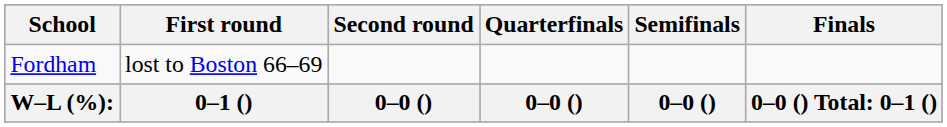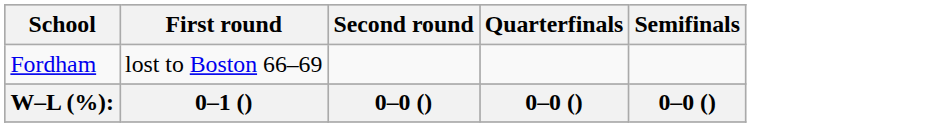 <table class="wikitable" style="white-space:nowrap; font-size:90%;">
 <tr>
 <th>School</th>
 <th>First round</th>
 <th>Second round</th>
 <th>Quarterfinals</th>
 <th>Semifinals</th>
-<th>Finals</th>
 </tr>
 <tr>
 <td><a href='#'>Fordham</a></td>
 <td>lost to <a href='#'>Boston</a> 66–69</td>
-<td></td>
 <td></td>
 <td></td>
 <td></td>
 </tr>
 <tr>
 <th>W–L (%):</th>
 <th>0–1 ()</th>
 <th>0–0 ()</th>
 <th>0–0 ()</th>
 <th>0–0 ()</th>
-<th>0–0 () Total: 0–1 ()</th>
 </tr>
 </table>
